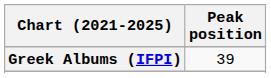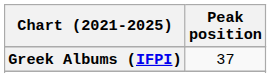 <table class="wikitable sortable plainrowheaders">
 <tr>
 <th>Chart (2021-2025)</th>
 <th>Peak<br>position</th>
 </tr>
 <tr>
 </tr>
 <tr>
 <th scope="row">Greek Albums (<a href='#'>IFPI</a>)</th>
-<td align="center">39</td>
+<td align="center">37</td>
 </tr>
 <tr>
 </tr>
 <tr>
 </tr>
 <tr>
 </tr>
 </table>
